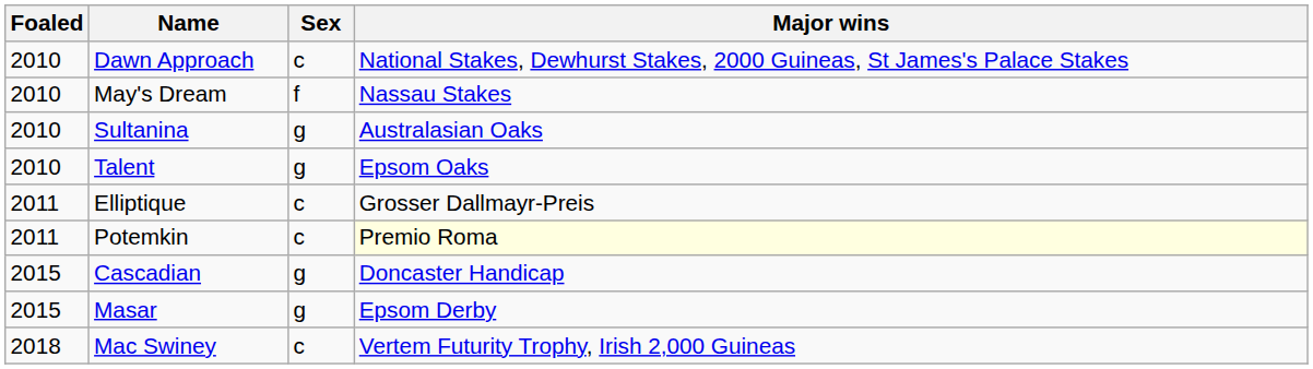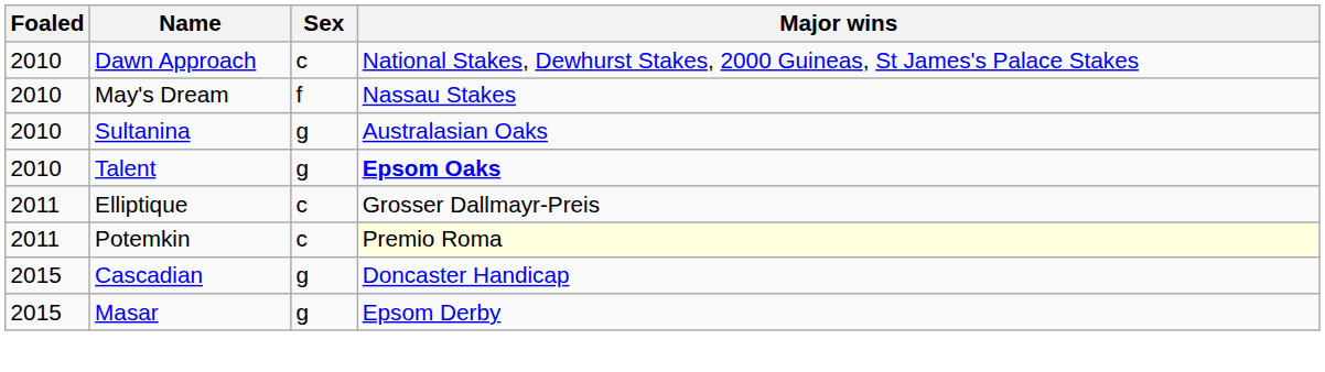 <table class="wikitable sortable" style="font-size:90%">
 <tr>
 <th width="35px">Foaled</th>
 <th width="120px">Name</th>
 <th width="35px">Sex</th>
 <th width="600px">Major wins</th>
 </tr>
 <tr>
 <td>2010</td>
 <td><a href='#'>Dawn Approach</a></td>
 <td>c</td>
 <td><a href='#'>National Stakes</a>, <a href='#'>Dewhurst Stakes</a>, <a href='#'>2000 Guineas</a>, <a href='#'>St James's Palace Stakes</a></td>
 </tr>
 <tr>
 <td>2010</td>
 <td>May's Dream</td>
 <td>f</td>
 <td><a href='#'>Nassau Stakes</a></td>
 </tr>
 <tr>
 <td>2010</td>
 <td><a href='#'>Sultanina</a></td>
 <td>g</td>
 <td><a href='#'>Australasian Oaks</a></td>
 </tr>
 <tr>
 <td>2010</td>
 <td><a href='#'>Talent</a></td>
 <td>g</td>
-<td><a href='#'>Epsom Oaks</a></td>
+<td><strong><a href='#'>Epsom Oaks</a></strong></td>
 </tr>
 <tr>
 <td>2011</td>
 <td>Elliptique</td>
 <td>c</td>
 <td>Grosser Dallmayr-Preis</td>
 </tr>
 <tr>
 <td>2011</td>
 <td>Potemkin</td>
 <td>c</td>
 <td style="background: lightyellow;">Premio Roma</td>
 </tr>
 <tr>
 <td>2015</td>
 <td><a href='#'>Cascadian</a></td>
 <td>g</td>
 <td><a href='#'>Doncaster Handicap</a></td>
 </tr>
 <tr>
 <td>2015</td>
 <td><a href='#'>Masar</a></td>
 <td>g</td>
 <td><a href='#'>Epsom Derby</a></td>
 </tr>
-<tr>
-<td>2018</td>
-<td><a href='#'>Mac Swiney</a></td>
-<td>c</td>
-<td><a href='#'>Vertem Futurity Trophy</a>, <a href='#'>Irish 2,000 Guineas</a></td>
-</tr>
 </table>
